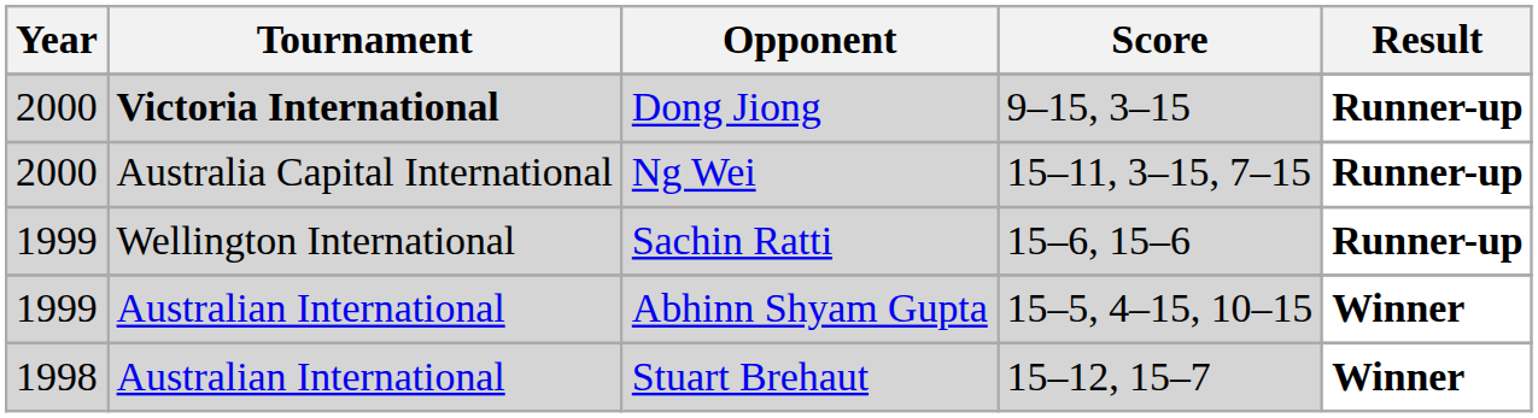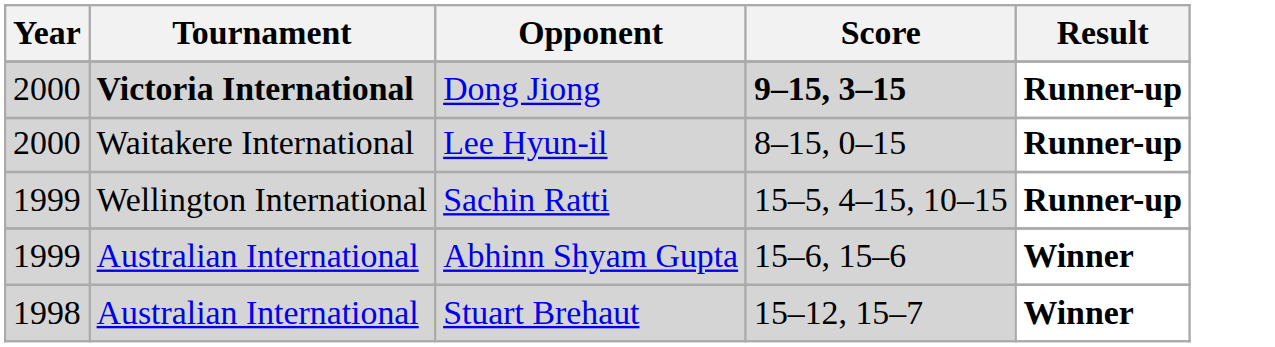 <table class="sortable wikitable" style="font-size: 90%;">
 <tr>
 <th>Year</th>
 <th>Tournament</th>
 <th>Opponent</th>
 <th>Score</th>
 <th>Result</th>
 </tr>
 <tr>
 </tr>
 <tr style="background:#D5D5D5">
 <td align="center">2000</td>
 <td align="left"><strong>Victoria International</strong></td>
 <td align="left"> <a href='#'>Dong Jiong</a></td>
-<td align="left">9–15, 3–15</td>
-<td style="text-align:left; background:white"> <strong>Runner-up</strong></td>
-</tr>
-<tr>
-</tr>
-<tr style="background:#D5D5D5">
-<td align="center">2000</td>
-<td align="left">Australia Capital International</td>
-<td align="left"> <a href='#'>Ng Wei</a></td>
-<td align="left">15–11, 3–15, 7–15</td>
+<td align="left"><strong>9–15, 3–15</strong></td>
 <td style="text-align:left; background:white"> <strong>Runner-up</strong></td>
 </tr>
 <tr>
 </tr>
 <tr>
 </tr>
 <tr style="background:#D5D5D5">
+<td align="center">2000</td>
+<td align="left">Waitakere International</td>
+<td align="left"> <a href='#'>Lee Hyun-il</a></td>
+<td align="left">8–15, 0–15</td>
+<td style="text-align:left; background:white"> <strong>Runner-up</strong></td>
+</tr>
+<tr>
+</tr>
+<tr style="background:#D5D5D5">
 <td align="center">1999</td>
 <td align="left">Wellington International</td>
 <td align="left"> <a href='#'>Sachin Ratti</a></td>
-<td align="left">15–6, 15–6</td>
+<td align="left">15–5, 4–15, 10–15</td>
 <td style="text-align:left; background:white"> <strong>Runner-up</strong></td>
 </tr>
 <tr>
 </tr>
 <tr style="background:#D5D5D5">
 <td align="center">1999</td>
 <td align="left"><a href='#'>Australian International</a></td>
 <td align="left"> <a href='#'>Abhinn Shyam Gupta</a></td>
-<td align="left">15–5, 4–15, 10–15</td>
+<td align="left">15–6, 15–6</td>
 <td style="text-align:left; background:white"> <strong>Winner</strong></td>
 </tr>
 <tr>
 </tr>
 <tr style="background:#D5D5D5">
 <td align="center">1998</td>
 <td align="left"><a href='#'>Australian International</a></td>
 <td align="left"> <a href='#'>Stuart Brehaut</a></td>
 <td align="left">15–12, 15–7</td>
 <td style="text-align:left; background:white"> <strong>Winner</strong></td>
 </tr>
 </table>
